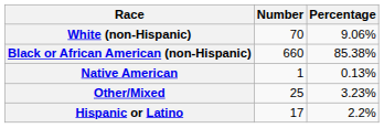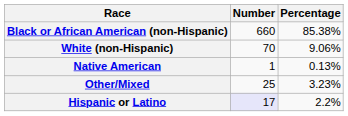 <table class="wikitable" style="text-align:right">
 <tr>
 <th scope="col">Race</th>
 <th scope="col">Number</th>
 <th scope="col">Percentage</th>
 </tr>
 <tr>
+<th scope="row"><a href='#'>Black or African American</a> (non-Hispanic)</th>
+<td>660</td>
+<td>85.38%</td>
+</tr>
+<tr>
 <th scope="row"><a href='#'>White</a> (non-Hispanic)</th>
 <td>70</td>
 <td>9.06%</td>
-</tr>
-<tr>
-<th scope="row"><a href='#'>Black or African American</a> (non-Hispanic)</th>
-<td>660</td>
-<td>85.38%</td>
 </tr>
 <tr>
 <th scope="row"><a href='#'>Native American</a></th>
 <td>1</td>
 <td>0.13%</td>
 </tr>
 <tr>
 <th scope="row"><a href='#'>Other/Mixed</a></th>
 <td>25</td>
 <td>3.23%</td>
 </tr>
 <tr>
 <th scope="row"><a href='#'>Hispanic</a> or <a href='#'>Latino</a></th>
-<td>17</td>
+<td style="background: lavender;">17</td>
 <td>2.2%</td>
 </tr>
 </table>
